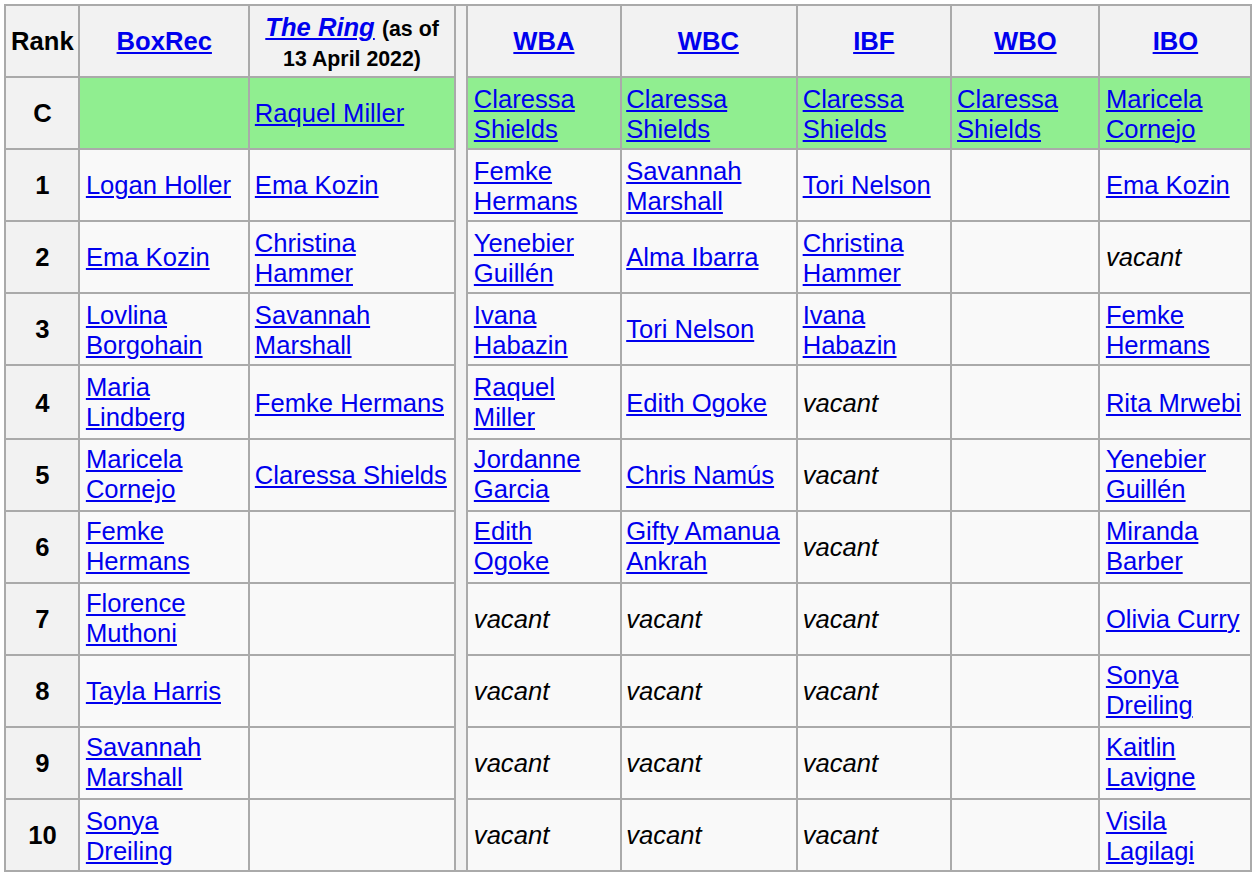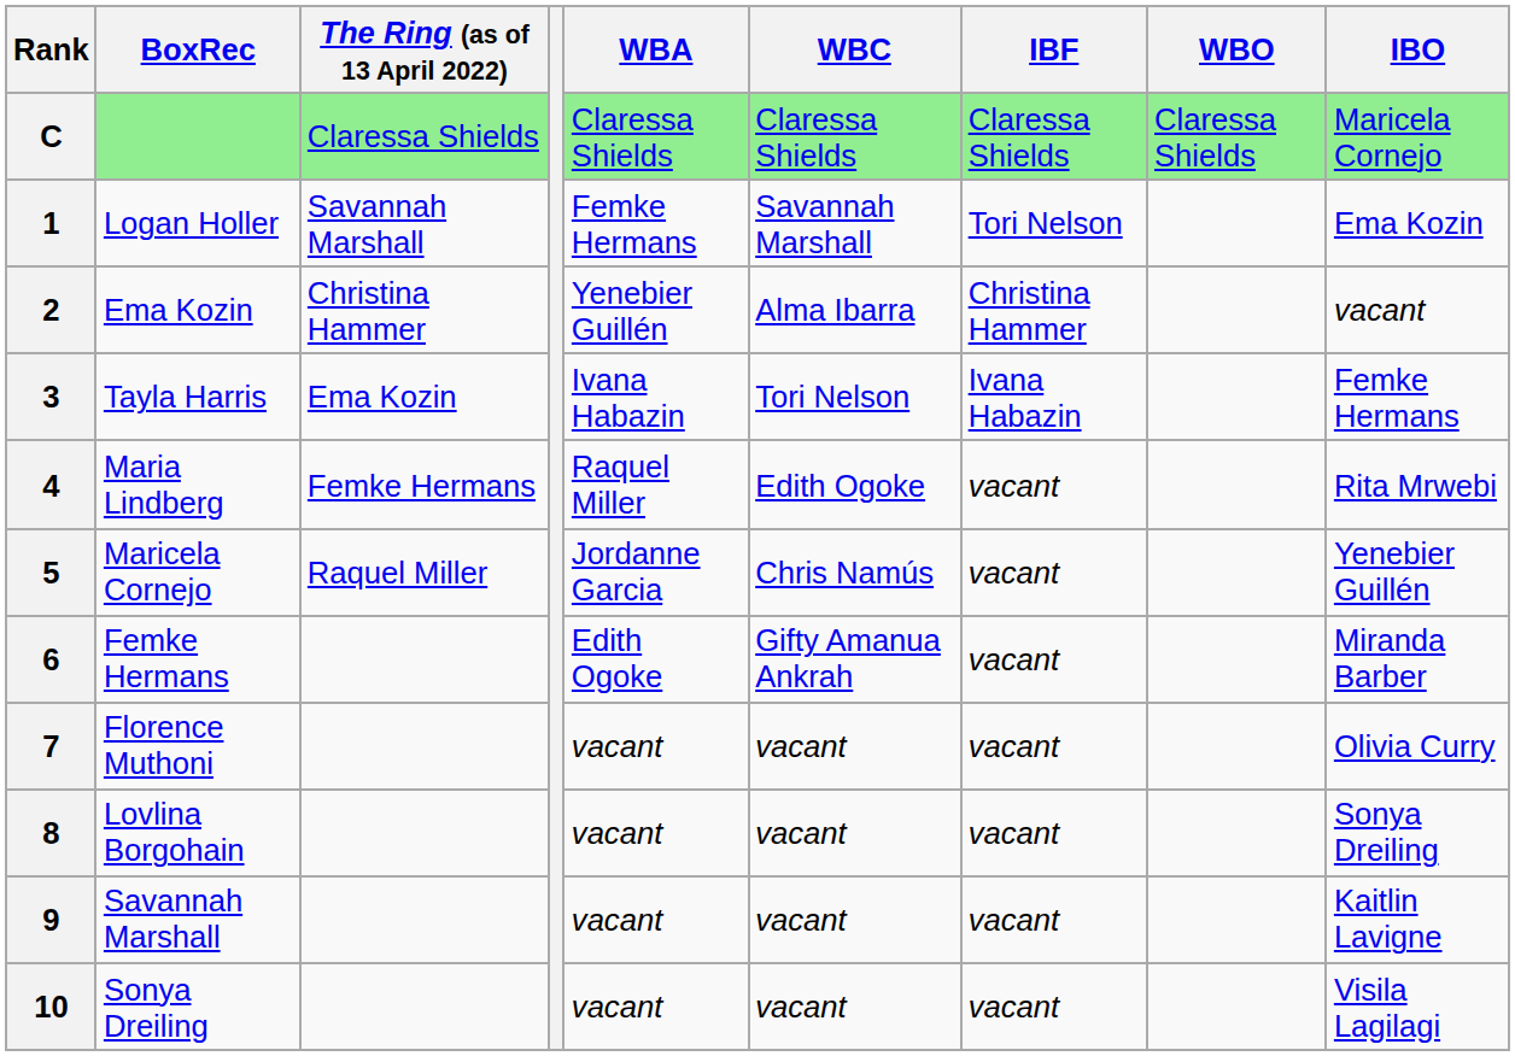 <table class="wikitable" style="text-align:left; font-size:80%; width:100%;">
 <tr>
 <th>Rank</th>
 <th><a href='#'>BoxRec</a></th>
 <th><em><a href='#'>The Ring</a></em> <small>(as of 13 April 2022)</small></th>
 <th rowspan="12" style="width:1%;"></th>
 <th><a href='#'>WBA</a></th>
 <th><a href='#'>WBC</a></th>
 <th><a href='#'>IBF</a></th>
 <th><a href='#'>WBO</a></th>
 <th><a href='#'>IBO</a></th>
 </tr>
 <tr style="background:lightgreen;">
 <th scope="row">C</th>
 <td></td>
-<td> <a href='#'>Raquel Miller</a></td>
+<td> <a href='#'>Claressa Shields</a></td>
 <td> <a href='#'>Claressa Shields</a></td>
 <td> <a href='#'>Claressa Shields</a></td>
 <td> <a href='#'>Claressa Shields</a></td>
 <td> <a href='#'>Claressa Shields</a></td>
 <td> <a href='#'>Maricela Cornejo</a></td>
 </tr>
 <tr>
 <th scope="row">1</th>
 <td> <a href='#'>Logan Holler</a></td>
-<td> <a href='#'>Ema Kozin</a></td>
+<td> <a href='#'>Savannah Marshall</a></td>
 <td> <a href='#'>Femke Hermans</a></td>
 <td> <a href='#'>Savannah Marshall</a></td>
 <td> <a href='#'>Tori Nelson</a></td>
 <td></td>
 <td> <a href='#'>Ema Kozin</a></td>
 </tr>
 <tr>
 <th scope="row">2</th>
 <td> <a href='#'>Ema Kozin</a></td>
 <td> <a href='#'>Christina Hammer</a></td>
 <td> <a href='#'>Yenebier Guillén</a></td>
 <td> <a href='#'>Alma Ibarra</a></td>
 <td> <a href='#'>Christina Hammer</a></td>
 <td></td>
 <td><em>vacant</em></td>
 </tr>
 <tr>
 <th scope="row">3</th>
-<td> <a href='#'>Lovlina Borgohain</a></td>
-<td> <a href='#'>Savannah Marshall</a></td>
+<td> <a href='#'>Tayla Harris</a></td>
+<td> <a href='#'>Ema Kozin</a></td>
 <td> <a href='#'>Ivana Habazin</a></td>
 <td> <a href='#'>Tori Nelson</a></td>
 <td> <a href='#'>Ivana Habazin</a></td>
 <td></td>
 <td> <a href='#'>Femke Hermans</a></td>
 </tr>
 <tr>
 <th scope="row">4</th>
 <td> <a href='#'>Maria Lindberg</a></td>
 <td> <a href='#'>Femke Hermans</a></td>
 <td> <a href='#'>Raquel Miller</a></td>
 <td> <a href='#'>Edith Ogoke</a></td>
 <td><em>vacant</em></td>
 <td></td>
 <td> <a href='#'>Rita Mrwebi</a></td>
 </tr>
 <tr>
 <th scope="row">5</th>
 <td> <a href='#'>Maricela Cornejo</a></td>
-<td> <a href='#'>Claressa Shields</a></td>
+<td> <a href='#'>Raquel Miller</a></td>
 <td> <a href='#'>Jordanne Garcia</a></td>
 <td> <a href='#'>Chris Namús</a></td>
 <td><em>vacant</em></td>
 <td></td>
 <td> <a href='#'>Yenebier Guillén</a></td>
 </tr>
 <tr>
 <th scope="row">6</th>
 <td> <a href='#'>Femke Hermans</a></td>
 <td></td>
 <td> <a href='#'>Edith Ogoke</a></td>
 <td> <a href='#'>Gifty Amanua Ankrah</a></td>
 <td><em>vacant</em></td>
 <td></td>
 <td> <a href='#'>Miranda Barber</a></td>
 </tr>
 <tr>
 <th scope="row">7</th>
 <td> <a href='#'>Florence Muthoni</a></td>
 <td></td>
 <td><em>vacant</em></td>
 <td><em>vacant</em></td>
 <td><em>vacant</em></td>
 <td></td>
 <td> <a href='#'>Olivia Curry</a></td>
 </tr>
 <tr>
 <th scope="row">8</th>
-<td> <a href='#'>Tayla Harris</a></td>
+<td> <a href='#'>Lovlina Borgohain</a></td>
 <td></td>
 <td><em>vacant</em></td>
 <td><em>vacant</em></td>
 <td><em>vacant</em></td>
 <td></td>
 <td> <a href='#'>Sonya Dreiling</a></td>
 </tr>
 <tr>
 <th scope="row">9</th>
 <td> <a href='#'>Savannah Marshall</a></td>
 <td></td>
 <td><em>vacant</em></td>
 <td><em>vacant</em></td>
 <td><em>vacant</em></td>
 <td></td>
 <td> <a href='#'>Kaitlin Lavigne</a></td>
 </tr>
 <tr>
 <th scope="row">10</th>
 <td> <a href='#'>Sonya Dreiling</a></td>
 <td></td>
 <td><em>vacant</em></td>
 <td><em>vacant</em></td>
 <td><em>vacant</em></td>
 <td></td>
 <td> <a href='#'>Visila Lagilagi</a></td>
 </tr>
 </table>
